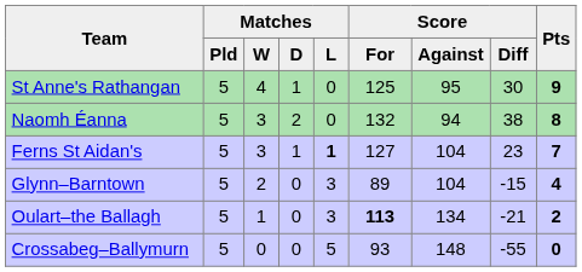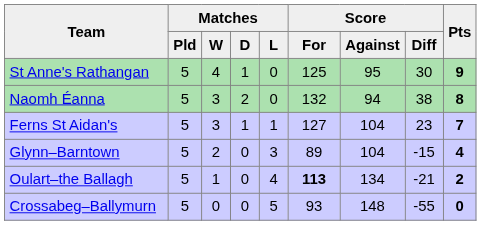 <table style=border-collapse:collapse border=1 cellspacing=0 cellpadding=5>
 <tr align=center bgcolor=#efefef>
 <th rowspan=2 width=165>Team</th>
 <th colspan=4>Matches</th>
 <th colspan=3>Score</th>
 <th rowspan=2width=20>Pts</th>
 </tr>
 <tr align=center bgcolor=#efefef>
 <th width=20>Pld</th>
 <th width=20>W</th>
 <th width=20>D</th>
 <th width=20>L</th>
 <th width=45>For</th>
 <th width=45>Against</th>
 <th width=30>Diff</th>
 </tr>
 <tr align=center style="background:#ACE1AF;">
 <td style="text-align:left;"><a href='#'>St Anne's Rathangan</a></td>
 <td>5</td>
 <td>4</td>
 <td>1</td>
 <td>0</td>
 <td>125</td>
 <td>95</td>
 <td>30</td>
 <td><strong>9</strong></td>
 </tr>
 <tr align=center style="background:#ACE1AF;">
 <td style="text-align:left;"><a href='#'>Naomh Éanna</a></td>
 <td>5</td>
 <td>3</td>
 <td>2</td>
 <td>0</td>
 <td>132</td>
 <td>94</td>
 <td>38</td>
 <td><strong>8</strong></td>
 </tr>
 <tr align=center style="background:#ccccff;">
 <td style="text-align:left;"><a href='#'>Ferns St Aidan's</a></td>
 <td>5</td>
 <td>3</td>
 <td>1</td>
-<td><strong>1</strong></td>
+<td>1</td>
 <td>127</td>
 <td>104</td>
 <td>23</td>
 <td><strong>7</strong></td>
 </tr>
 <tr align=center style="background:#ccccff;">
 <td style="text-align:left;"><a href='#'>Glynn–Barntown</a></td>
 <td>5</td>
 <td>2</td>
 <td>0</td>
 <td>3</td>
 <td>89</td>
 <td>104</td>
 <td>-15</td>
 <td><strong>4</strong></td>
 </tr>
 <tr align=center style="background:#ccccff;">
 <td style="text-align:left;"><a href='#'>Oulart–the Ballagh</a></td>
 <td>5</td>
 <td>1</td>
 <td>0</td>
-<td>3</td>
+<td>4</td>
 <td><strong>113</strong></td>
 <td>134</td>
 <td>-21</td>
 <td><strong>2</strong></td>
 </tr>
 <tr align=center style="background:#ccccff;">
 <td style="text-align:left;"><a href='#'>Crossabeg–Ballymurn</a></td>
 <td>5</td>
 <td>0</td>
 <td>0</td>
 <td>5</td>
 <td>93</td>
 <td>148</td>
 <td>-55</td>
 <td><strong>0</strong></td>
 </tr>
 </table>
